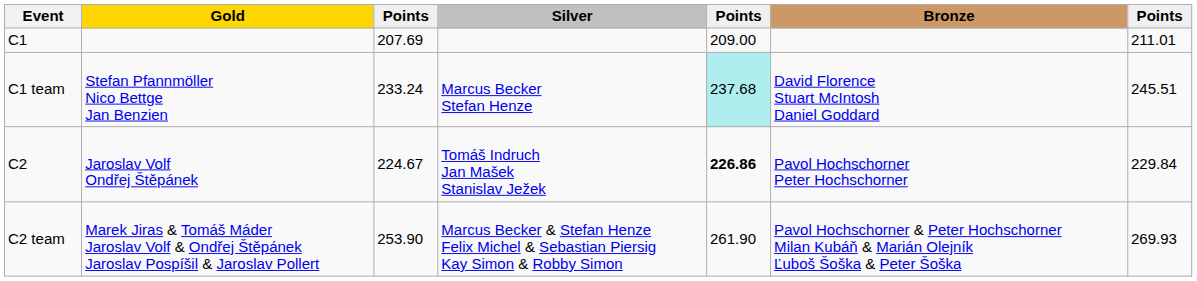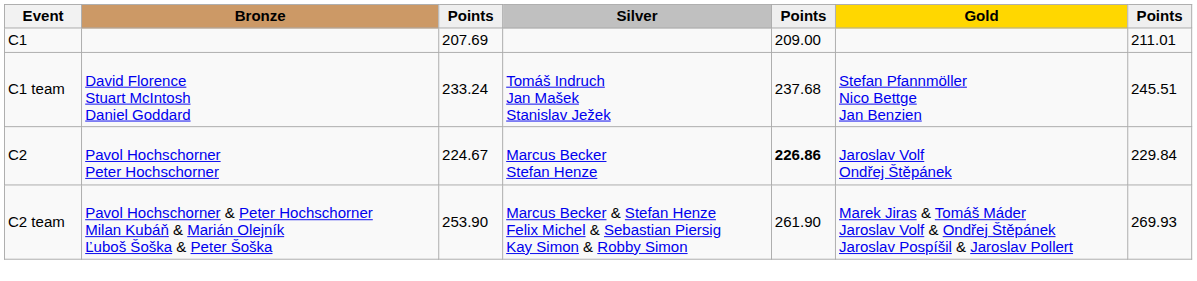 <table class="wikitable" width=100%>
 <tr>
 <th>Event</th>
-<td align=center bgcolor="gold"><strong>Gold</strong></td>
+<td align=center bgcolor="CC9966"><strong>Bronze</strong></td>
 <td align=center bgcolor="EFEFEF"><strong>Points</strong></td>
 <td align=center bgcolor="silver"><strong>Silver</strong></td>
 <td align=center bgcolor="EFEFEF"><strong>Points</strong></td>
-<td align=center bgcolor="CC9966"><strong>Bronze</strong></td>
+<td align=center bgcolor="gold"><strong>Gold</strong></td>
 <td align=center bgcolor="EFEFEF"><strong>Points</strong></td>
 </tr>
 <tr>
 <td>C1</td>
 <td></td>
 <td>207.69</td>
 <td></td>
 <td>209.00</td>
 <td></td>
 <td>211.01</td>
 </tr>
 <tr>
 <td>C1 team</td>
+<td><br><a href='#'>David Florence</a><br><a href='#'>Stuart McIntosh</a><br><a href='#'>Daniel Goddard</a></td>
+<td>233.24</td>
+<td><br><a href='#'>Tomáš Indruch</a><br><a href='#'>Jan Mašek</a><br><a href='#'>Stanislav Ježek</a></td>
+<td>237.68</td>
 <td><br><a href='#'>Stefan Pfannmöller</a><br><a href='#'>Nico Bettge</a><br><a href='#'>Jan Benzien</a></td>
-<td>233.24</td>
-<td><br><a href='#'>Marcus Becker</a><br><a href='#'>Stefan Henze</a></td>
-<td style="background: paleturquoise;">237.68</td>
-<td><br><a href='#'>David Florence</a><br><a href='#'>Stuart McIntosh</a><br><a href='#'>Daniel Goddard</a></td>
 <td>245.51</td>
 </tr>
 <tr>
 <td>C2</td>
+<td><br><a href='#'>Pavol Hochschorner</a><br><a href='#'>Peter Hochschorner</a></td>
+<td>224.67</td>
+<td><br><a href='#'>Marcus Becker</a><br><a href='#'>Stefan Henze</a></td>
+<td><strong>226.86</strong></td>
 <td><br><a href='#'>Jaroslav Volf</a><br><a href='#'>Ondřej Štěpánek</a></td>
-<td>224.67</td>
-<td><br><a href='#'>Tomáš Indruch</a><br><a href='#'>Jan Mašek</a><br><a href='#'>Stanislav Ježek</a></td>
-<td><strong>226.86</strong></td>
-<td><br><a href='#'>Pavol Hochschorner</a><br><a href='#'>Peter Hochschorner</a></td>
 <td>229.84</td>
 </tr>
 <tr>
 <td>C2 team</td>
-<td><br><a href='#'>Marek Jiras</a> & <a href='#'>Tomáš Máder</a><br><a href='#'>Jaroslav Volf</a> & <a href='#'>Ondřej Štěpánek</a><br><a href='#'>Jaroslav Pospíšil</a> & <a href='#'>Jaroslav Pollert</a></td>
+<td><br><a href='#'>Pavol Hochschorner</a> & <a href='#'>Peter Hochschorner</a><br><a href='#'>Milan Kubáň</a> & <a href='#'>Marián Olejník</a><br><a href='#'>Ľuboš Šoška</a> & <a href='#'>Peter Šoška</a></td>
 <td>253.90</td>
 <td><br><a href='#'>Marcus Becker</a> & <a href='#'>Stefan Henze</a><br><a href='#'>Felix Michel</a> & <a href='#'>Sebastian Piersig</a><br><a href='#'>Kay Simon</a> & <a href='#'>Robby Simon</a></td>
 <td>261.90</td>
-<td><br><a href='#'>Pavol Hochschorner</a> & <a href='#'>Peter Hochschorner</a><br><a href='#'>Milan Kubáň</a> & <a href='#'>Marián Olejník</a><br><a href='#'>Ľuboš Šoška</a> & <a href='#'>Peter Šoška</a></td>
+<td><br><a href='#'>Marek Jiras</a> & <a href='#'>Tomáš Máder</a><br><a href='#'>Jaroslav Volf</a> & <a href='#'>Ondřej Štěpánek</a><br><a href='#'>Jaroslav Pospíšil</a> & <a href='#'>Jaroslav Pollert</a></td>
 <td>269.93</td>
 </tr>
 </table>
